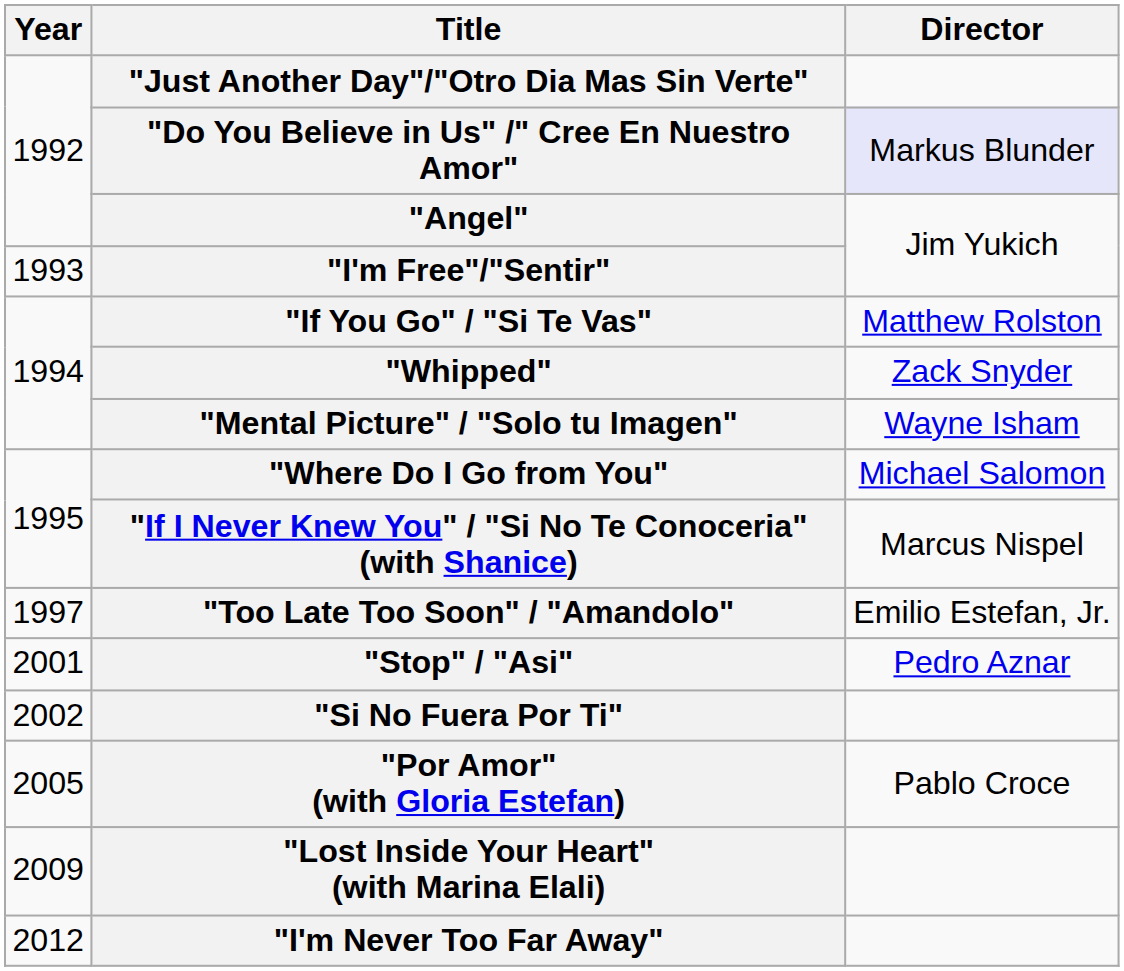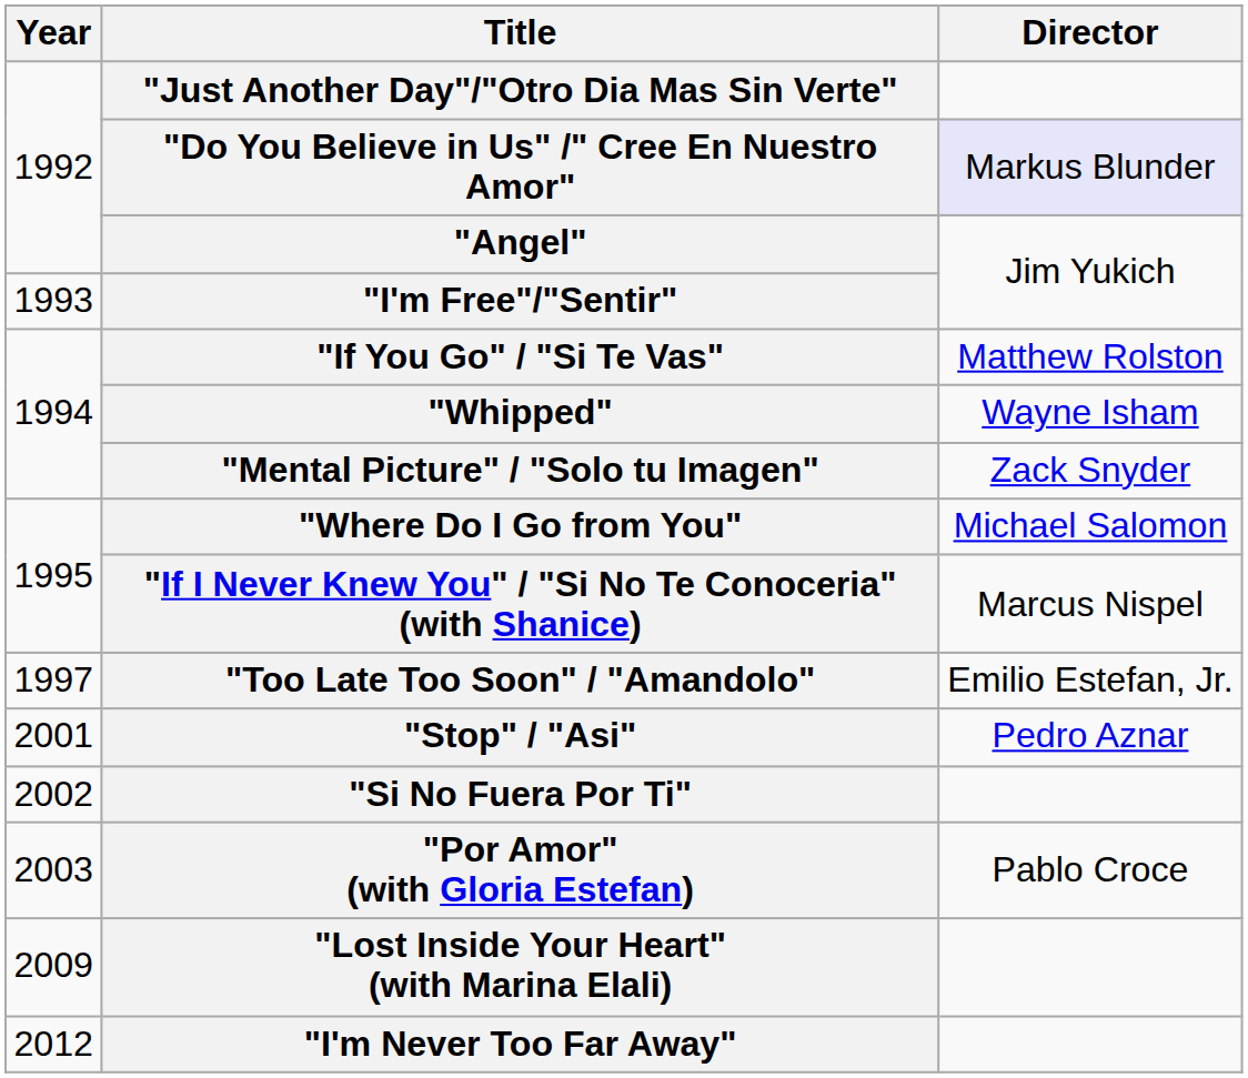 <table class="wikitable plainrowheaders" style="text-align:center;" border="1">
 <tr>
 <th scope="col" style="width:1em;">Year</th>
 <th scope="col" style="width:23em;">Title</th>
 <th scope="col">Director</th>
 </tr>
 <tr>
 <td rowspan="3">1992</td>
 <th scope="row">"Just Another Day"/"Otro Dia Mas Sin Verte"</th>
 <td></td>
 </tr>
 <tr>
 <th scope="row">"Do You Believe in Us" /" Cree En Nuestro Amor"</th>
 <td style="background: lavender;">Markus Blunder</td>
 </tr>
 <tr>
 <th scope="row">"Angel"</th>
 <td rowspan="2">Jim Yukich</td>
 </tr>
 <tr>
 <td>1993</td>
 <th scope="row">"I'm Free"/"Sentir"</th>
 </tr>
 <tr>
 <td rowspan="3">1994</td>
 <th scope="row">"If You Go" / "Si Te Vas"</th>
 <td><a href='#'>Matthew Rolston</a></td>
 </tr>
 <tr>
 <th scope="row">"Whipped"</th>
-<td><a href='#'>Zack Snyder</a></td>
+<td><a href='#'>Wayne Isham</a></td>
 </tr>
 <tr>
 <th scope="row">"Mental Picture" / "Solo tu Imagen"</th>
-<td><a href='#'>Wayne Isham</a></td>
+<td><a href='#'>Zack Snyder</a></td>
 </tr>
 <tr>
 <td rowspan="2">1995</td>
 <th scope="row">"Where Do I Go from You"</th>
 <td><a href='#'>Michael Salomon</a></td>
 </tr>
 <tr>
 <th scope="row">"<a href='#'>If I Never Knew You</a>" / "Si No Te Conoceria"<br><span>(with <a href='#'>Shanice</a>)</span></th>
 <td>Marcus Nispel</td>
 </tr>
 <tr>
 <td>1997</td>
 <th scope="row">"Too Late Too Soon" / "Amandolo"</th>
 <td>Emilio Estefan, Jr.</td>
 </tr>
 <tr>
 <td>2001</td>
 <th scope="row">"Stop" / "Asi"</th>
 <td><a href='#'>Pedro Aznar</a></td>
 </tr>
 <tr>
 <td>2002</td>
 <th scope="row">"Si No Fuera Por Ti"</th>
 <td></td>
 </tr>
 <tr>
-<td>2005</td>
+<td>2003</td>
 <th scope="row">"Por Amor"<br><span>(with <a href='#'>Gloria Estefan</a>)</span></th>
 <td>Pablo Croce</td>
 </tr>
 <tr>
 <td>2009</td>
 <th scope="row">"Lost Inside Your Heart"<br><span>(with Marina Elali)</span></th>
 <td></td>
 </tr>
 <tr>
 <td>2012</td>
 <th scope="row">"I'm Never Too Far Away"</th>
 <td></td>
 </tr>
 </table>
